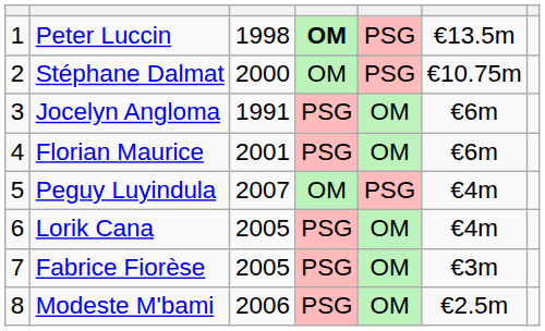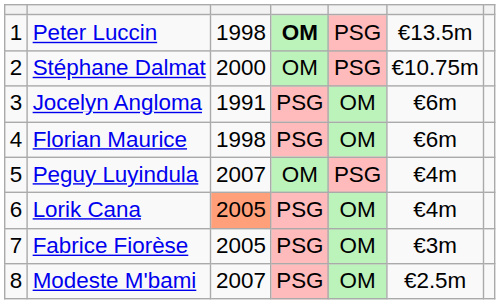 <table class="wikitable plainrowheaders sortable" style="text-align:center">
 <tr>
 <th></th>
 <th></th>
 <th></th>
 <th></th>
 <th></th>
 <th></th>
 <th></th>
 </tr>
 <tr>
 <td>1</td>
 <td align="left"> <a href='#'>Peter Luccin</a></td>
 <td>1998</td>
 <td style="background-color:#BBF3BB;"><strong>OM</strong></td>
 <td style="background-color:#FFBBBB;">PSG</td>
 <td>€13.5m</td>
 <td></td>
 </tr>
 <tr>
 <td>2</td>
 <td align="left"> <a href='#'>Stéphane Dalmat</a></td>
 <td>2000</td>
 <td style="background-color:#BBF3BB;">OM</td>
 <td style="background-color:#FFBBBB;">PSG</td>
 <td>€10.75m</td>
 <td></td>
 </tr>
 <tr>
 <td>3</td>
 <td align="left"> <a href='#'>Jocelyn Angloma</a></td>
 <td>1991</td>
 <td style="background-color:#FFBBBB;">PSG</td>
 <td style="background-color:#BBF3BB;">OM</td>
 <td>€6m</td>
 <td></td>
 </tr>
 <tr>
 <td>4</td>
 <td align="left"> <a href='#'>Florian Maurice</a></td>
-<td>2001</td>
+<td>1998</td>
 <td style="background-color:#FFBBBB;">PSG</td>
 <td style="background-color:#BBF3BB;">OM</td>
 <td>€6m</td>
 <td></td>
 </tr>
 <tr>
 <td>5</td>
 <td align="left"> <a href='#'>Peguy Luyindula</a></td>
 <td>2007</td>
 <td style="background-color:#BBF3BB;">OM</td>
 <td style="background-color:#FFBBBB;">PSG</td>
 <td>€4m</td>
 <td></td>
 </tr>
 <tr>
 <td>6</td>
 <td align="left"> <a href='#'>Lorik Cana</a></td>
-<td>2005</td>
+<td style="background: lightsalmon;">2005</td>
 <td style="background-color:#FFBBBB;">PSG</td>
 <td style="background-color:#BBF3BB;">OM</td>
 <td>€4m</td>
 <td></td>
 </tr>
 <tr>
 <td>7</td>
 <td align="left"> <a href='#'>Fabrice Fiorèse</a></td>
 <td>2005</td>
 <td style="background-color:#FFBBBB;">PSG</td>
 <td style="background-color:#BBF3BB;">OM</td>
 <td>€3m</td>
 <td></td>
 </tr>
 <tr>
 <td>8</td>
 <td align="left"> <a href='#'>Modeste M'bami</a></td>
-<td>2006</td>
+<td>2007</td>
 <td style="background-color:#FFBBBB;">PSG</td>
 <td style="background-color:#BBF3BB;">OM</td>
 <td>€2.5m</td>
 <td></td>
 </tr>
 </table>
